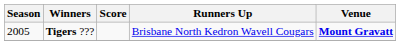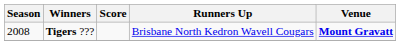 <table class="wikitable collapsible">
 <tr>
 <th>Season</th>
 <th>Winners</th>
 <th>Score</th>
 <th>Runners Up</th>
 <th>Venue</th>
 </tr>
 <tr>
-<td>2005</td>
+<td>2008</td>
 <td><strong>Tigers</strong> ???</td>
 <td></td>
 <td><a href='#'>Brisbane North Kedron Wavell Cougars</a></td>
 <td><strong><a href='#'>Mount Gravatt</a></strong></td>
 </tr>
 <tr>
 </tr>
 </table>
